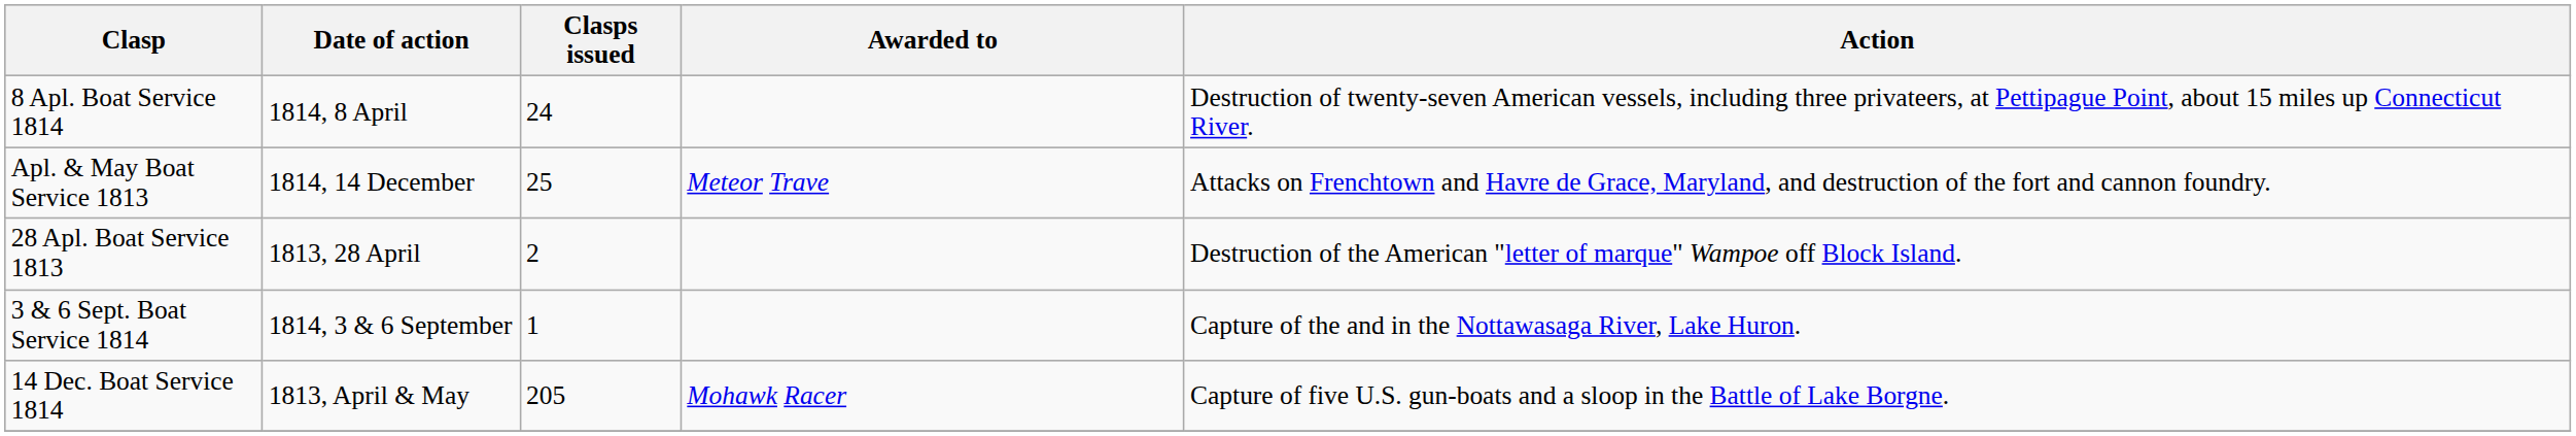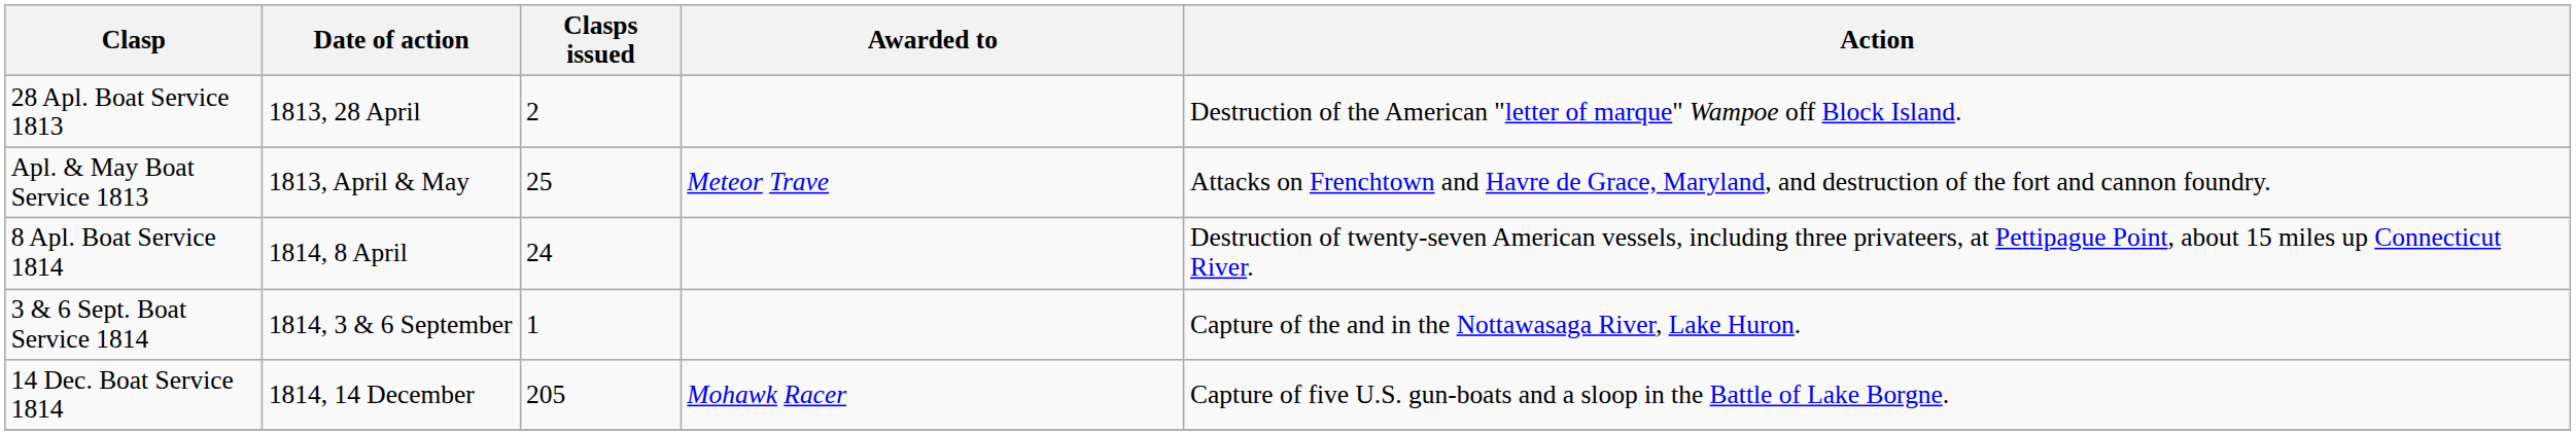 <table class ="wikitable sortable">
 <tr>
 <th width=150>Clasp</th>
 <th width=150>Date of action</th>
 <th>Clasps issued</th>
 <th width=300>Awarded to</th>
 <th>Action</th>
 </tr>
 <tr>
+<td>28 Apl. Boat Service 1813</td>
+<td>1813, 28 April</td>
+<td>2</td>
+<td></td>
+<td>Destruction of the American "<a href='#'>letter of marque</a>" <em>Wampoe</em> off <a href='#'>Block Island</a>.</td>
+</tr>
+<tr>
+<td>Apl. & May Boat Service 1813</td>
+<td>1813, April & May</td>
+<td>25</td>
+<td>              <em><a href='#'>Meteor</a></em>              <a href='#'><em>Trave</em></a></td>
+<td>Attacks on <a href='#'>Frenchtown</a> and <a href='#'>Havre de Grace, Maryland</a>, and destruction of the fort and cannon foundry.</td>
+</tr>
+<tr>
 <td>8 Apl. Boat Service 1814</td>
 <td>1814, 8 April</td>
 <td>24</td>
 <td>      </td>
 <td>Destruction of twenty-seven American vessels, including three privateers, at <a href='#'>Pettipague Point</a>, about 15 miles up <a href='#'>Connecticut River</a>.</td>
-</tr>
-<tr>
-<td>Apl. & May Boat Service 1813</td>
-<td>1814, 14 December</td>
-<td>25</td>
-<td>              <em><a href='#'>Meteor</a></em>              <a href='#'><em>Trave</em></a></td>
-<td>Attacks on <a href='#'>Frenchtown</a> and <a href='#'>Havre de Grace, Maryland</a>, and destruction of the fort and cannon foundry.</td>
-</tr>
-<tr>
-<td>28 Apl. Boat Service 1813</td>
-<td>1813, 28 April</td>
-<td>2</td>
-<td></td>
-<td>Destruction of the American "<a href='#'>letter of marque</a>" <em>Wampoe</em> off <a href='#'>Block Island</a>.</td>
 </tr>
 <tr>
 <td>3 & 6 Sept. Boat Service 1814</td>
 <td>1814, 3 & 6 September</td>
 <td>1</td>
 <td></td>
 <td>Capture of the  and  in the <a href='#'>Nottawasaga River</a>, <a href='#'>Lake Huron</a>.</td>
 </tr>
 <tr>
 <td>14 Dec. Boat Service 1814</td>
-<td>1813, April & May</td>
+<td>1814, 14 December</td>
 <td>205</td>
 <td>            <em><a href='#'>Mohawk</a></em>  <a href='#'><em>Racer</em></a>  </td>
 <td>Capture of five U.S. gun-boats and a sloop in the <a href='#'>Battle of Lake Borgne</a>.</td>
 </tr>
 <tr>
 </tr>
 </table>
